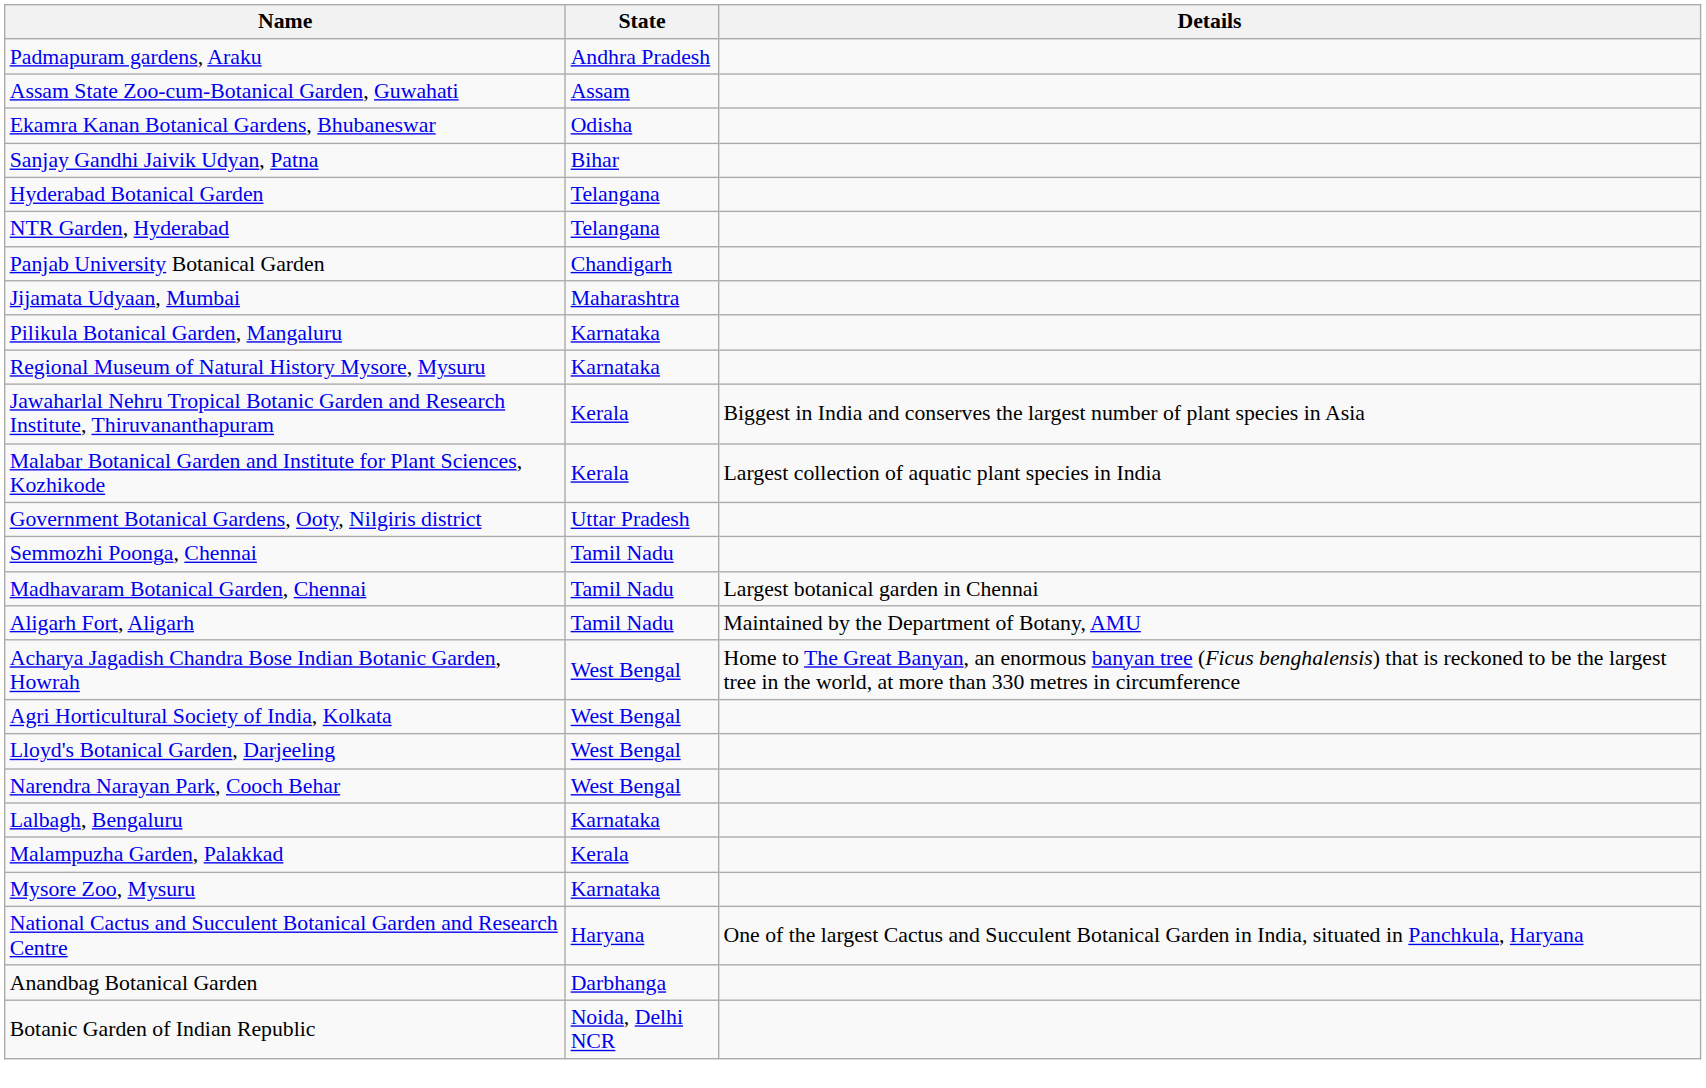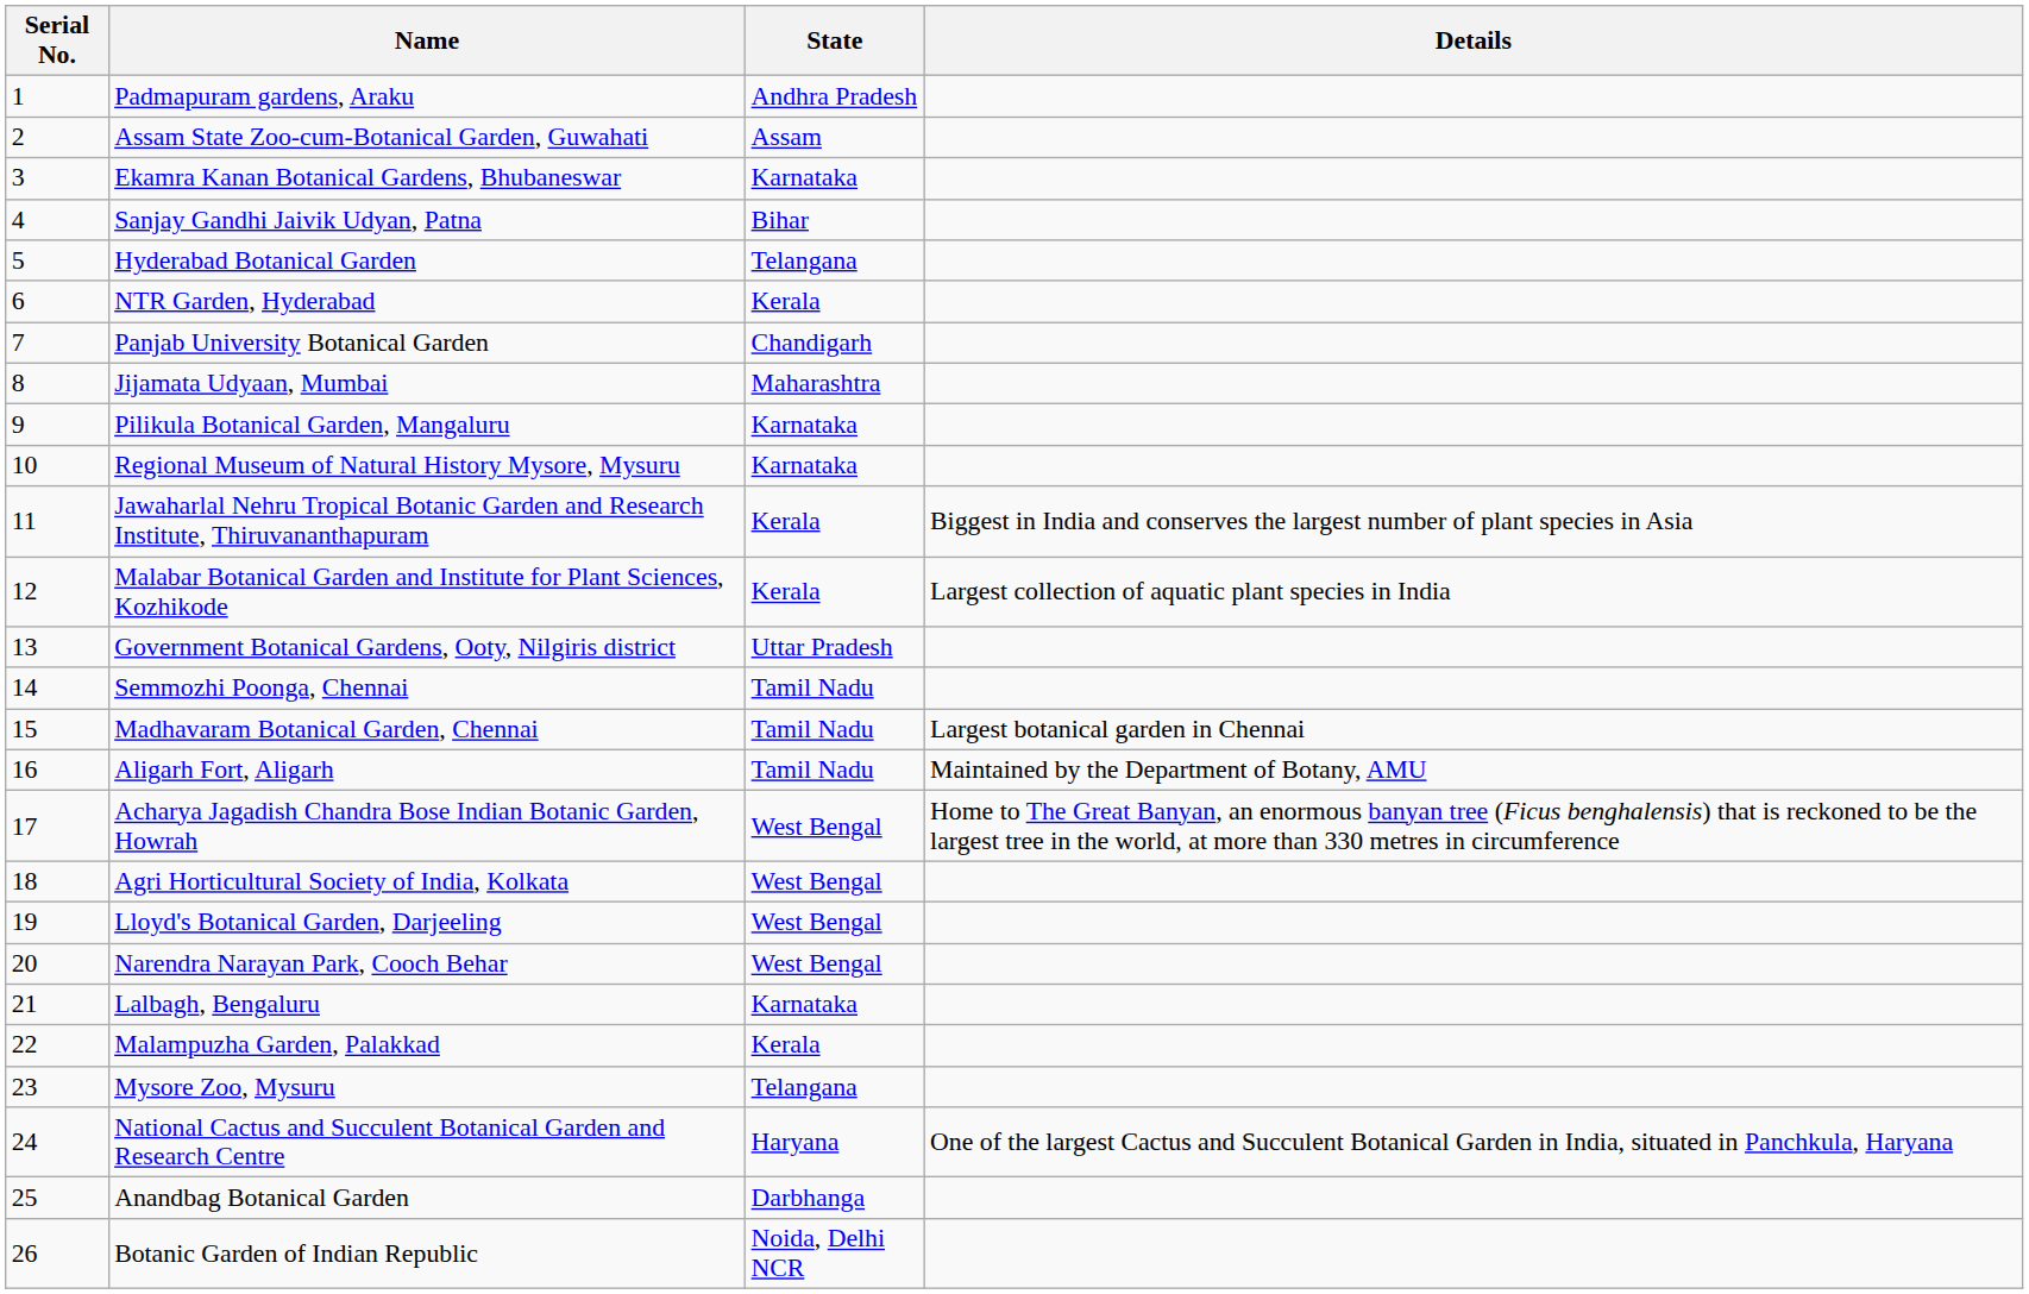 <table class="wikitable sortable mw-collapsible">
 <tr>
+<th>Serial No.</th>
 <th>Name</th>
 <th>State</th>
 <th>Details</th>
 </tr>
 <tr>
+<td>1</td>
 <td><a href='#'>Padmapuram gardens</a>, <a href='#'>Araku</a></td>
 <td><a href='#'>Andhra Pradesh</a></td>
 <td></td>
 </tr>
 <tr>
+<td>2</td>
 <td><a href='#'>Assam State Zoo-cum-Botanical Garden</a>, <a href='#'>Guwahati</a></td>
 <td><a href='#'>Assam</a></td>
 <td></td>
 </tr>
 <tr>
+<td>3</td>
 <td><a href='#'>Ekamra Kanan Botanical Gardens</a>, <a href='#'>Bhubaneswar</a></td>
-<td><a href='#'>Odisha</a></td>
+<td><a href='#'>Karnataka</a></td>
 <td></td>
 </tr>
 <tr>
+<td>4</td>
 <td><a href='#'>Sanjay Gandhi Jaivik Udyan</a>, <a href='#'>Patna</a></td>
 <td><a href='#'>Bihar</a></td>
 <td></td>
 </tr>
 <tr>
+<td>5</td>
 <td><a href='#'>Hyderabad Botanical Garden</a></td>
 <td><a href='#'>Telangana</a></td>
 <td></td>
 </tr>
 <tr>
+<td>6</td>
 <td><a href='#'>NTR Garden</a>, <a href='#'>Hyderabad</a></td>
-<td><a href='#'>Telangana</a></td>
+<td><a href='#'>Kerala</a></td>
 <td></td>
 </tr>
 <tr>
+<td>7</td>
 <td><a href='#'>Panjab University</a> Botanical Garden</td>
 <td><a href='#'>Chandigarh</a></td>
 <td></td>
 </tr>
 <tr>
+<td>8</td>
 <td><a href='#'>Jijamata Udyaan</a>, <a href='#'>Mumbai</a></td>
 <td><a href='#'>Maharashtra</a></td>
 <td></td>
 </tr>
 <tr>
+<td>9</td>
 <td><a href='#'>Pilikula Botanical Garden</a>, <a href='#'>Mangaluru</a></td>
 <td><a href='#'>Karnataka</a></td>
 <td></td>
 </tr>
 <tr>
+<td>10</td>
 <td><a href='#'>Regional Museum of Natural History Mysore</a>, <a href='#'>Mysuru</a></td>
 <td><a href='#'>Karnataka</a></td>
 <td></td>
 </tr>
 <tr>
+<td>11</td>
 <td><a href='#'>Jawaharlal Nehru Tropical Botanic Garden and Research Institute</a>, <a href='#'>Thiruvananthapuram</a></td>
 <td><a href='#'>Kerala</a></td>
 <td>Biggest in India and conserves the largest number of plant species in Asia</td>
 </tr>
 <tr>
+<td>12</td>
 <td><a href='#'>Malabar Botanical Garden and Institute for Plant Sciences</a>, <a href='#'>Kozhikode</a></td>
 <td><a href='#'>Kerala</a></td>
 <td>Largest collection of aquatic plant species in India</td>
 </tr>
 <tr>
+<td>13</td>
 <td><a href='#'>Government Botanical Gardens</a>, <a href='#'>Ooty</a>, <a href='#'>Nilgiris district</a></td>
 <td><a href='#'>Uttar Pradesh</a></td>
 <td></td>
 </tr>
 <tr>
+<td>14</td>
 <td><a href='#'>Semmozhi Poonga</a>, <a href='#'>Chennai</a></td>
 <td><a href='#'>Tamil Nadu</a></td>
 <td></td>
 </tr>
 <tr>
+<td>15</td>
 <td><a href='#'>Madhavaram Botanical Garden</a>, <a href='#'>Chennai</a></td>
 <td><a href='#'>Tamil Nadu</a></td>
 <td>Largest botanical garden in Chennai</td>
 </tr>
 <tr>
+<td>16</td>
 <td><a href='#'>Aligarh Fort</a>, <a href='#'>Aligarh</a></td>
 <td><a href='#'>Tamil Nadu</a></td>
 <td>Maintained by the Department of Botany, <a href='#'>AMU</a></td>
 </tr>
 <tr>
+<td>17</td>
 <td><a href='#'>Acharya Jagadish Chandra Bose Indian Botanic Garden</a>, <a href='#'>Howrah</a></td>
 <td><a href='#'>West Bengal</a></td>
 <td>Home to <a href='#'>The Great Banyan</a>, an enormous <a href='#'>banyan tree</a> (<em>Ficus benghalensis</em>) that is reckoned to be the largest tree in the world, at more than 330 metres in circumference</td>
 </tr>
 <tr>
+<td>18</td>
 <td><a href='#'>Agri Horticultural Society of India</a>, <a href='#'>Kolkata</a></td>
 <td><a href='#'>West Bengal</a></td>
 <td></td>
 </tr>
 <tr>
+<td>19</td>
 <td><a href='#'>Lloyd's Botanical Garden</a>, <a href='#'>Darjeeling</a></td>
 <td><a href='#'>West Bengal</a></td>
 <td></td>
 </tr>
 <tr>
+<td>20</td>
 <td><a href='#'>Narendra Narayan Park</a>, <a href='#'>Cooch Behar</a></td>
 <td><a href='#'>West Bengal</a></td>
 <td></td>
 </tr>
 <tr>
+<td>21</td>
 <td><a href='#'>Lalbagh</a>, <a href='#'>Bengaluru</a></td>
 <td><a href='#'>Karnataka</a></td>
 <td></td>
 </tr>
 <tr>
+<td>22</td>
 <td><a href='#'>Malampuzha Garden</a>, <a href='#'>Palakkad</a></td>
 <td><a href='#'>Kerala</a></td>
 <td></td>
 </tr>
 <tr>
+<td>23</td>
 <td><a href='#'>Mysore Zoo</a>, <a href='#'>Mysuru</a></td>
-<td><a href='#'>Karnataka</a></td>
+<td><a href='#'>Telangana</a></td>
 <td></td>
 </tr>
 <tr>
+<td>24</td>
 <td><a href='#'>National Cactus and Succulent Botanical Garden and Research Centre</a></td>
 <td><a href='#'>Haryana</a></td>
 <td>One of the largest Cactus and Succulent Botanical Garden in India, situated in <a href='#'>Panchkula</a>, <a href='#'>Haryana</a></td>
 </tr>
 <tr>
+<td>25</td>
 <td>Anandbag Botanical Garden</td>
 <td><a href='#'>Darbhanga</a></td>
 <td></td>
 </tr>
 <tr>
+<td>26</td>
 <td>Botanic Garden of Indian Republic</td>
 <td><a href='#'>Noida</a>, <a href='#'>Delhi NCR</a></td>
 <td></td>
 </tr>
 </table>
